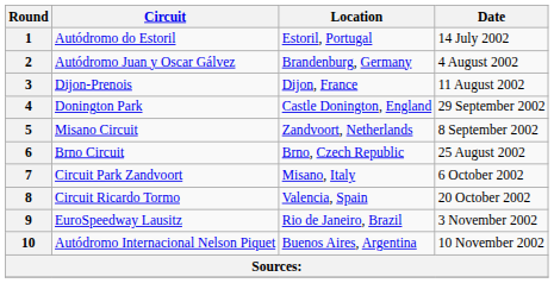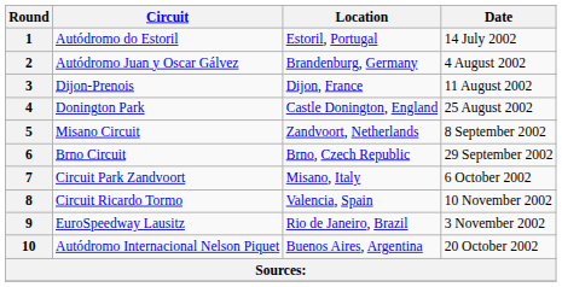 <table class="wikitable" border="1" style="font-size: 85%">
 <tr>
 <th scope="col">Round</th>
 <th scope="col"><a href='#'>Circuit</a></th>
 <th scope="col">Location</th>
 <th scope="col">Date</th>
 </tr>
 <tr>
 <th scope="row">1</th>
 <td> <a href='#'>Autódromo do Estoril</a></td>
 <td><a href='#'>Estoril</a>, <a href='#'>Portugal</a></td>
 <td>14 July 2002</td>
 </tr>
 <tr>
 <th scope="row">2</th>
 <td> <a href='#'>Autódromo Juan y Oscar Gálvez</a></td>
 <td><a href='#'>Brandenburg</a>, <a href='#'>Germany</a></td>
 <td>4 August 2002</td>
 </tr>
 <tr>
 <th scope="row">3</th>
 <td> <a href='#'>Dijon-Prenois</a></td>
 <td><a href='#'>Dijon</a>, <a href='#'>France</a></td>
 <td>11 August 2002</td>
 </tr>
 <tr>
 <th scope="row">4</th>
 <td> <a href='#'>Donington Park</a></td>
 <td><a href='#'>Castle Donington</a>, <a href='#'>England</a></td>
-<td>29 September 2002</td>
+<td>25 August 2002</td>
 </tr>
 <tr>
 <th scope="row">5</th>
 <td> <a href='#'>Misano Circuit</a></td>
 <td><a href='#'>Zandvoort</a>, <a href='#'>Netherlands</a></td>
 <td>8 September 2002</td>
 </tr>
 <tr>
 <th scope="row">6</th>
 <td> <a href='#'>Brno Circuit</a></td>
 <td><a href='#'>Brno</a>, <a href='#'>Czech Republic</a></td>
-<td>25 August 2002</td>
+<td>29 September 2002</td>
 </tr>
 <tr>
 <th scope="row">7</th>
 <td> <a href='#'>Circuit Park Zandvoort</a></td>
 <td><a href='#'>Misano</a>, <a href='#'>Italy</a></td>
 <td>6 October 2002</td>
 </tr>
 <tr>
 <th scope="row">8</th>
 <td> <a href='#'>Circuit Ricardo Tormo</a></td>
 <td><a href='#'>Valencia</a>, <a href='#'>Spain</a></td>
-<td>20 October 2002</td>
+<td>10 November 2002</td>
 </tr>
 <tr>
 <th scope="row">9</th>
 <td> <a href='#'>EuroSpeedway Lausitz</a></td>
 <td><a href='#'>Rio de Janeiro</a>, <a href='#'>Brazil</a></td>
 <td>3 November 2002</td>
 </tr>
 <tr>
 <th scope="row">10</th>
 <td> <a href='#'>Autódromo Internacional Nelson Piquet</a></td>
 <td><a href='#'>Buenos Aires</a>, <a href='#'>Argentina</a></td>
-<td>10 November 2002</td>
+<td>20 October 2002</td>
 </tr>
 <tr>
 <th colspan="7">Sources:</th>
 </tr>
 <tr>
 </tr>
 </table>
